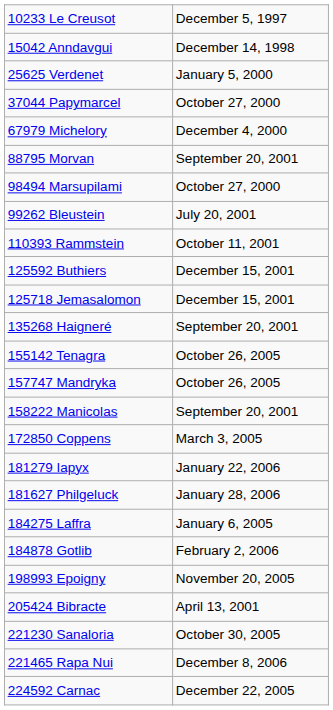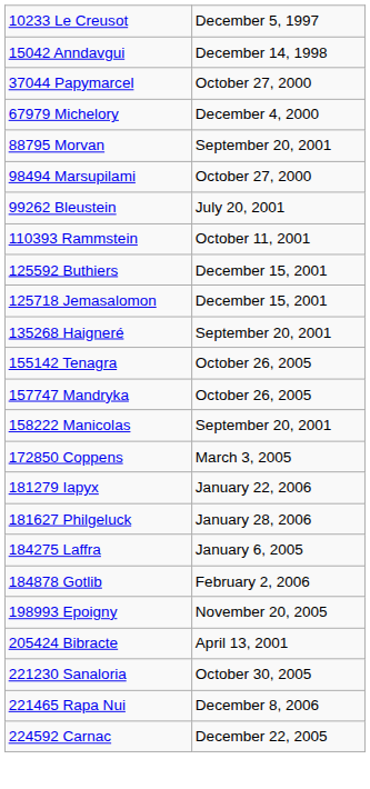 <table class="wikitable" style="font-size: 89%; float: left; width: 24em; margin-right: 1em; line-height: 1.6em !important;">
 <tr>
 <td><a href='#'>10233 Le Creusot</a></td>
 <td>December 5, 1997</td>
 </tr>
 <tr>
 <td><a href='#'>15042 Anndavgui</a></td>
 <td>December 14, 1998</td>
-</tr>
-<tr>
-<td><a href='#'>25625 Verdenet</a></td>
-<td>January 5, 2000</td>
 </tr>
 <tr>
 <td><a href='#'>37044 Papymarcel</a></td>
 <td>October 27, 2000</td>
 </tr>
 <tr>
 <td><a href='#'>67979 Michelory</a></td>
 <td>December 4, 2000</td>
 </tr>
 <tr>
 <td><a href='#'>88795 Morvan</a></td>
 <td>September 20, 2001</td>
 </tr>
 <tr>
 <td><a href='#'>98494 Marsupilami</a></td>
 <td>October 27, 2000</td>
 </tr>
 <tr>
 <td><a href='#'>99262 Bleustein</a></td>
 <td>July 20, 2001</td>
 </tr>
 <tr>
 <td><a href='#'>110393 Rammstein</a></td>
 <td>October 11, 2001</td>
 </tr>
 <tr>
 <td><a href='#'>125592 Buthiers</a></td>
 <td>December 15, 2001</td>
 </tr>
 <tr>
 <td><a href='#'>125718 Jemasalomon</a></td>
 <td>December 15, 2001</td>
 </tr>
 <tr>
 <td><a href='#'>135268 Haigneré</a></td>
 <td>September 20, 2001</td>
 </tr>
 <tr>
 <td><a href='#'>155142 Tenagra</a></td>
 <td>October 26, 2005</td>
 </tr>
 <tr>
 <td><a href='#'>157747 Mandryka</a></td>
 <td>October 26, 2005</td>
 </tr>
 <tr>
 <td><a href='#'>158222 Manicolas</a></td>
 <td>September 20, 2001</td>
 </tr>
 <tr>
 <td><a href='#'>172850 Coppens</a></td>
 <td>March 3, 2005</td>
 </tr>
 <tr>
 <td><a href='#'>181279 Iapyx</a></td>
 <td>January 22, 2006</td>
 </tr>
 <tr>
 <td><a href='#'>181627 Philgeluck</a></td>
 <td>January 28, 2006</td>
 </tr>
 <tr>
 <td><a href='#'>184275 Laffra</a></td>
 <td>January 6, 2005</td>
 </tr>
 <tr>
 <td><a href='#'>184878 Gotlib</a></td>
 <td>February 2, 2006</td>
 </tr>
 <tr>
 <td><a href='#'>198993 Epoigny</a></td>
 <td>November 20, 2005</td>
 </tr>
 <tr>
 <td><a href='#'>205424 Bibracte</a></td>
 <td>April 13, 2001</td>
 </tr>
 <tr>
 <td><a href='#'>221230 Sanaloria</a></td>
 <td>October 30, 2005</td>
 </tr>
 <tr>
 <td><a href='#'>221465 Rapa Nui</a></td>
 <td>December 8, 2006</td>
 </tr>
 <tr>
 <td><a href='#'>224592 Carnac</a></td>
 <td>December 22, 2005</td>
 </tr>
 </table>
